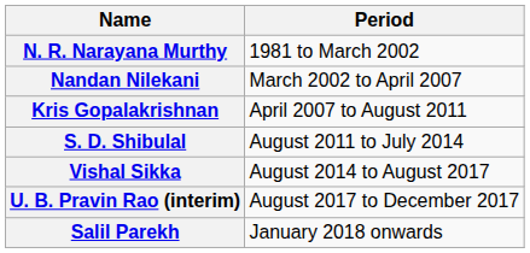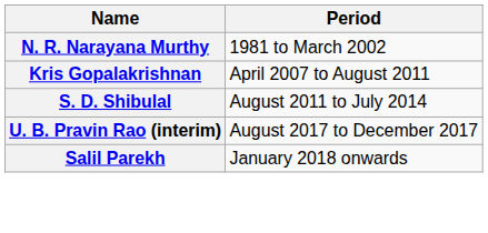 <table class="wikitable plainrowheaders">
 <tr>
 <th scope="col">Name</th>
 <th scope="col">Period</th>
 </tr>
 <tr>
 <th scope="row"><a href='#'>N. R. Narayana Murthy</a></th>
 <td>1981 to March 2002</td>
 </tr>
 <tr>
-<th scope="row"><a href='#'>Nandan Nilekani</a></th>
-<td>March 2002 to April 2007</td>
-</tr>
-<tr>
 <th scope="row"><a href='#'>Kris Gopalakrishnan</a></th>
 <td>April 2007 to August 2011</td>
 </tr>
 <tr>
 <th scope="row"><a href='#'>S. D. Shibulal</a></th>
 <td>August 2011 to July 2014</td>
-</tr>
-<tr>
-<th scope="row"><a href='#'>Vishal Sikka</a></th>
-<td>August 2014 to August 2017</td>
 </tr>
 <tr>
 <th scope="row"><a href='#'>U. B. Pravin Rao</a> (interim)</th>
 <td>August 2017 to December 2017</td>
 </tr>
 <tr>
 <th scope="row"><a href='#'>Salil Parekh</a></th>
 <td>January 2018 onwards</td>
 </tr>
 </table>
